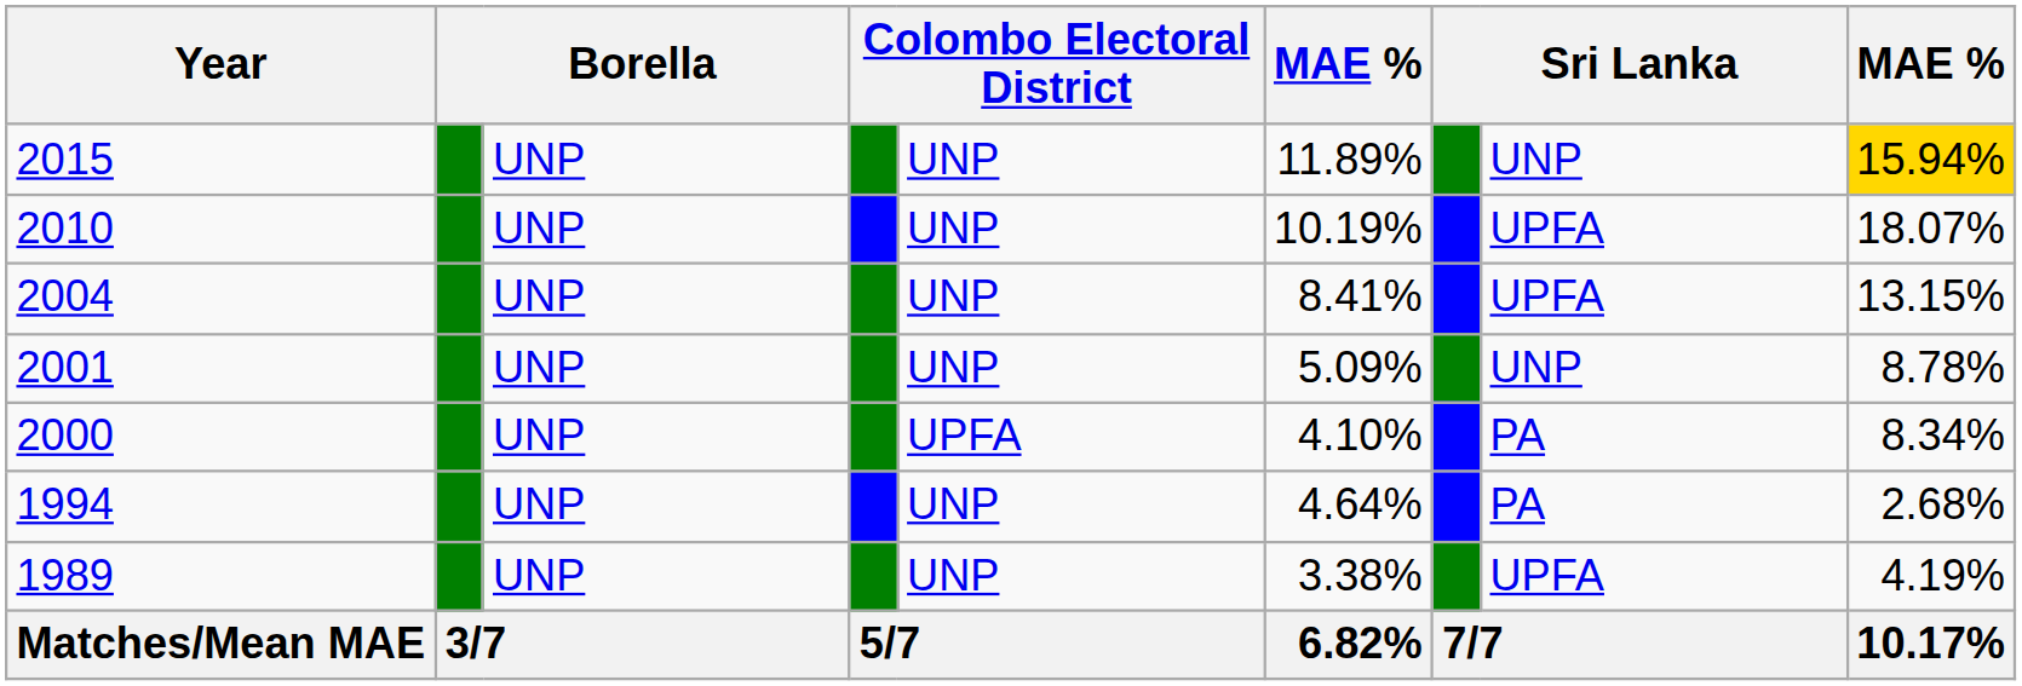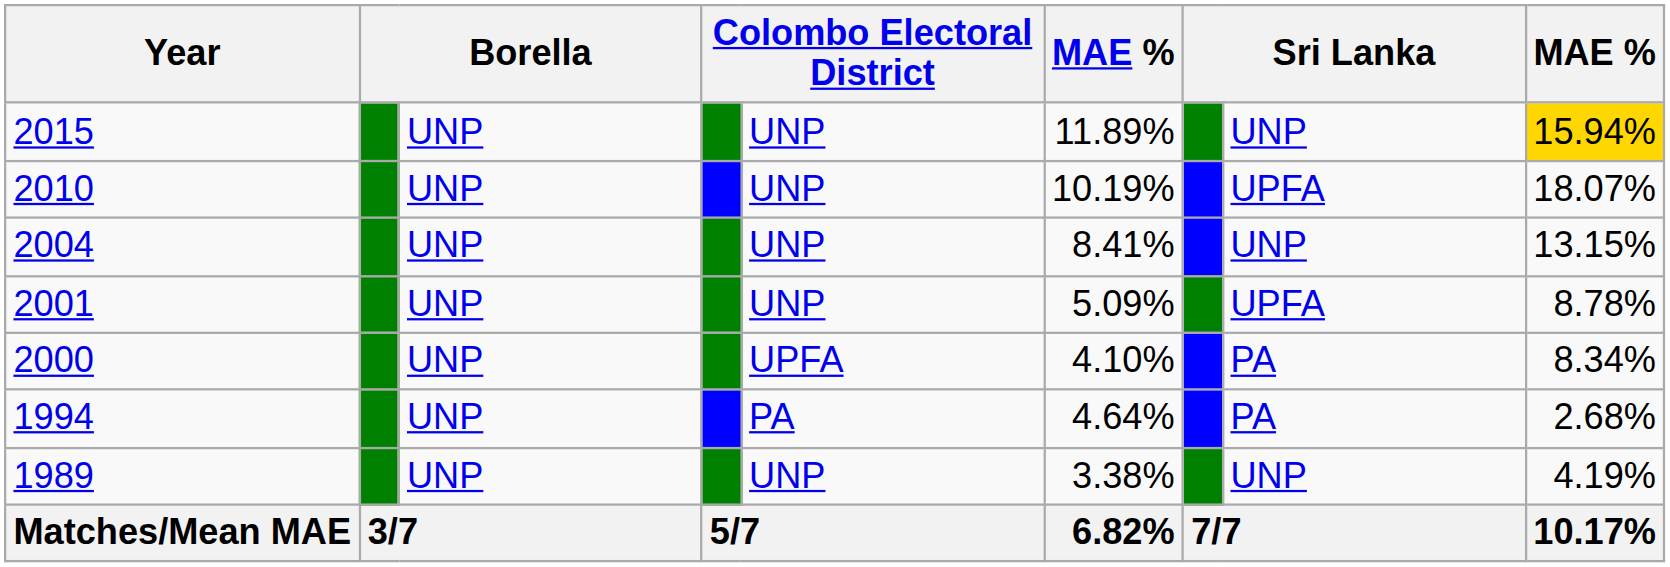 <table class="wikitable">
 <tr>
 <th>Year</th>
 <th colspan="2" width="144px">Borella</th>
 <th colspan="2" width="144px"><a href='#'>Colombo Electoral District</a></th>
 <th><a href='#'>MAE</a> %</th>
 <th colspan="2" width="144px">Sri Lanka</th>
 <th>MAE %</th>
 </tr>
 <tr>
 <td><a href='#'>2015</a></td>
 <td style="background-color:green;" width="10px"></td>
 <td style="text-align:left;"><a href='#'>UNP</a></td>
 <td style="background-color:green;" width="10px"></td>
 <td style="text-align:left;"><a href='#'>UNP</a></td>
 <td style="text-align:right;">11.89%</td>
 <td style="background-color:green;" width="10px"></td>
 <td style="text-align:left;"><a href='#'>UNP</a></td>
 <td style="background: gold; text-align:right;">15.94%</td>
 </tr>
 <tr>
 <td><a href='#'>2010</a></td>
 <td style="background-color:green;" width="10px"></td>
 <td style="text-align:left;"><a href='#'>UNP</a></td>
 <td style="background-color:blue;" width="10px"></td>
 <td style="text-align:left;"><a href='#'>UNP</a></td>
 <td style="text-align:right;">10.19%</td>
 <td style="background-color:blue;" width="10px"></td>
 <td style="text-align:left;"><a href='#'>UPFA</a></td>
 <td style="text-align:right;">18.07%</td>
 </tr>
 <tr>
 <td><a href='#'>2004</a></td>
 <td style="background-color:green;" width="10px"></td>
 <td style="text-align:left;"><a href='#'>UNP</a></td>
 <td style="background-color:green;" width="10px"></td>
 <td style="text-align:left;"><a href='#'>UNP</a></td>
 <td style="text-align:right;">8.41%</td>
 <td style="background-color:blue;" width="10px"></td>
-<td style="text-align:left;"><a href='#'>UPFA</a></td>
+<td style="text-align:left;"><a href='#'>UNP</a></td>
 <td style="text-align:right;">13.15%</td>
 </tr>
 <tr>
 <td><a href='#'>2001</a></td>
 <td style="background-color:green;" width="10px"></td>
 <td style="text-align:left;"><a href='#'>UNP</a></td>
 <td style="background-color:green;" width="10px"></td>
 <td style="text-align:left;"><a href='#'>UNP</a></td>
 <td style="text-align:right;">5.09%</td>
 <td style="background-color:green;" width="10px"></td>
-<td style="text-align:left;"><a href='#'>UNP</a></td>
+<td style="text-align:left;"><a href='#'>UPFA</a></td>
 <td style="text-align:right;">8.78%</td>
 </tr>
 <tr>
 <td><a href='#'>2000</a></td>
 <td style="background-color:green;" width="10px"></td>
 <td style="text-align:left;"><a href='#'>UNP</a></td>
 <td style="background-color:green;" width="10px"></td>
 <td style="text-align:left;"><a href='#'>UPFA</a></td>
 <td style="text-align:right;">4.10%</td>
 <td style="background-color:blue;" width="10px"></td>
 <td style="text-align:left;"><a href='#'>PA</a></td>
 <td style="text-align:right;">8.34%</td>
 </tr>
 <tr>
 <td><a href='#'>1994</a></td>
 <td style="background-color:green;" width="10px"></td>
 <td style="text-align:left;"><a href='#'>UNP</a></td>
 <td style="background-color:blue;" width="10px"></td>
-<td style="text-align:left;"><a href='#'>UNP</a></td>
+<td style="text-align:left;"><a href='#'>PA</a></td>
 <td style="text-align:right;">4.64%</td>
 <td style="background-color:blue;" width="10px"></td>
 <td style="text-align:left;"><a href='#'>PA</a></td>
 <td style="text-align:right;">2.68%</td>
 </tr>
 <tr>
 <td><a href='#'>1989</a></td>
 <td style="background-color:green;" width="10px"></td>
 <td style="text-align:left;"><a href='#'>UNP</a></td>
 <td style="background-color:green;" width="10px"></td>
 <td style="text-align:left;"><a href='#'>UNP</a></td>
 <td style="text-align:right;">3.38%</td>
 <td style="background-color:green;" width="10px"></td>
-<td style="text-align:left;"><a href='#'>UPFA</a></td>
+<td style="text-align:left;"><a href='#'>UNP</a></td>
 <td style="text-align:right;">4.19%</td>
 </tr>
 <tr>
 <th>Matches/Mean MAE</th>
 <th style="text-align:left;"colspan="2" width="144px">3/7</th>
 <th style="text-align:left;"colspan="2" width="144px">5/7</th>
 <th style="text-align:right;">6.82%</th>
 <th style="text-align:left;"colspan="2" width="144px">7/7</th>
 <th style="text-align:right;">10.17%</th>
 </tr>
 </table>
